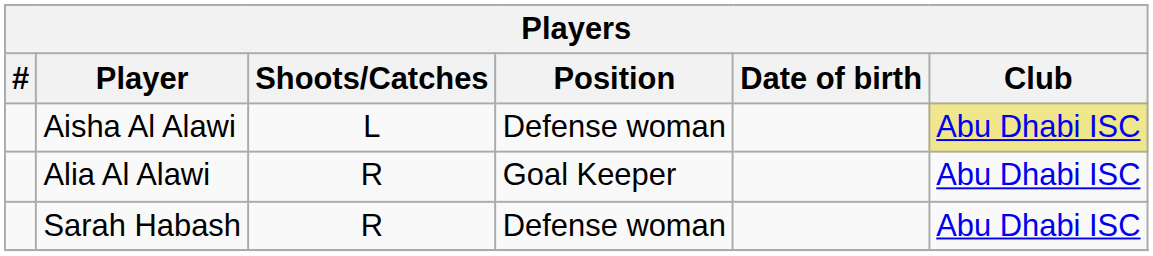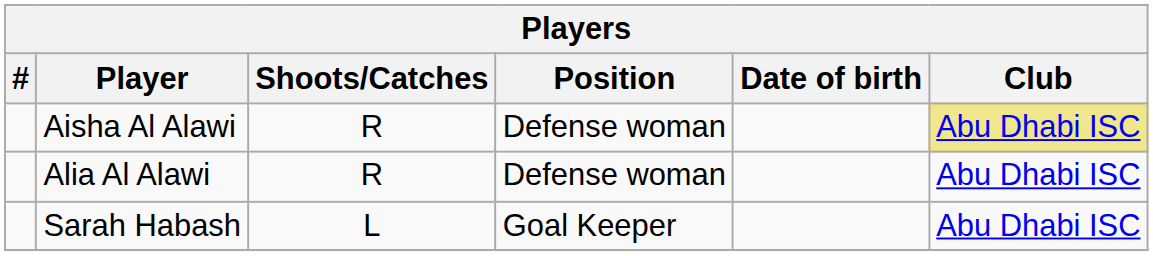 <table class="wikitable">
 <tr>
 <th colspan="6">Players</th>
 </tr>
 <tr>
 <th>#</th>
 <th>Player</th>
 <th>Shoots/Catches</th>
 <th>Position</th>
 <th>Date of birth</th>
 <th>Club</th>
 </tr>
 <tr>
 <td align="center"></td>
 <td>Aisha Al Alawi</td>
-<td align="center">L</td>
+<td align="center">R</td>
 <td>Defense woman</td>
 <td></td>
 <td style="background: khaki;"> <a href='#'>Abu Dhabi ISC</a></td>
 </tr>
 <tr>
 <td align="center"></td>
 <td>Alia Al Alawi</td>
 <td align="center">R</td>
-<td>Goal Keeper</td>
+<td>Defense woman</td>
 <td></td>
 <td> <a href='#'>Abu Dhabi ISC</a></td>
 </tr>
 <tr>
 <td align="center"></td>
 <td>Sarah Habash</td>
-<td align="center">R</td>
-<td>Defense woman</td>
+<td align="center">L</td>
+<td>Goal Keeper</td>
 <td></td>
 <td> <a href='#'>Abu Dhabi ISC</a></td>
 </tr>
 <tr>
 </tr>
 </table>
